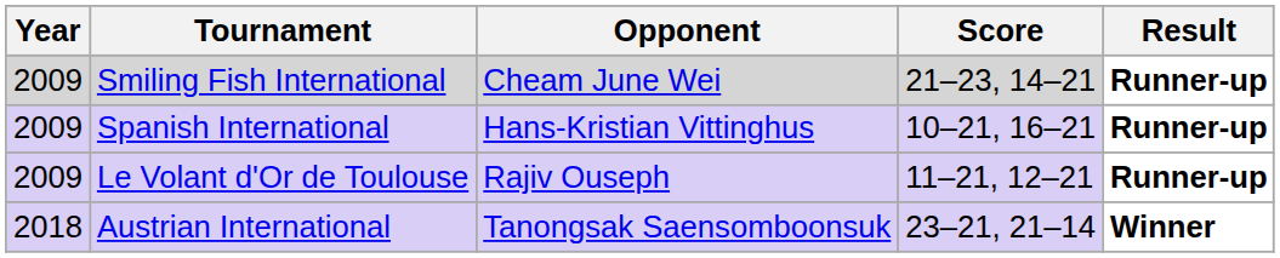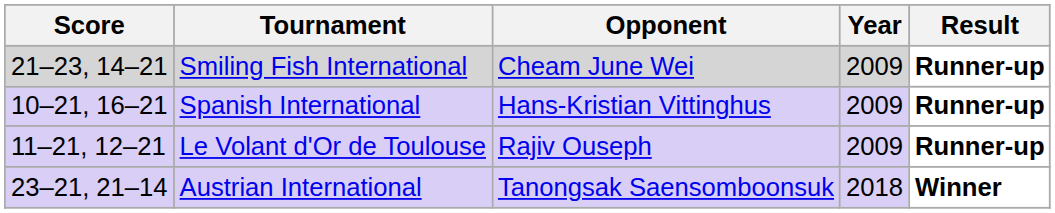 <table class="sortable wikitable" style="font-size: 90%;">
 <tr>
-<th>Year</th>
+<th>Score</th>
 <th>Tournament</th>
 <th>Opponent</th>
-<th>Score</th>
+<th>Year</th>
 <th>Result</th>
 </tr>
 <tr style="background:#D5D5D5">
-<td align="center">2009</td>
+<td align="left">21–23, 14–21</td>
 <td align="left"><a href='#'>Smiling Fish International</a></td>
 <td align="left"> <a href='#'>Cheam June Wei</a></td>
-<td align="left">21–23, 14–21</td>
+<td align="center">2009</td>
 <td style="text-align:left; background:white"> <strong>Runner-up</strong></td>
 </tr>
 <tr style="background:#D8CEF6">
-<td align="center">2009</td>
+<td align="left">10–21, 16–21</td>
 <td align="left"><a href='#'>Spanish International</a></td>
 <td align="left"> <a href='#'>Hans-Kristian Vittinghus</a></td>
-<td align="left">10–21, 16–21</td>
+<td align="center">2009</td>
 <td style="text-align:left; background:white"> <strong>Runner-up</strong></td>
 </tr>
 <tr style="background:#D8CEF6">
-<td align="center">2009</td>
+<td align="left">11–21, 12–21</td>
 <td align="left"><a href='#'>Le Volant d'Or de Toulouse</a></td>
 <td align="left"> <a href='#'>Rajiv Ouseph</a></td>
-<td align="left">11–21, 12–21</td>
+<td align="center">2009</td>
 <td style="text-align:left; background:white"> <strong>Runner-up</strong></td>
 </tr>
 <tr style="background:#D8CEF6">
-<td align="center">2018</td>
+<td align="left">23–21, 21–14</td>
 <td align="left"><a href='#'>Austrian International</a></td>
 <td align="left"> <a href='#'>Tanongsak Saensomboonsuk</a></td>
-<td align="left">23–21, 21–14</td>
+<td align="center">2018</td>
 <td style="text-align:left; background:white"> <strong>Winner</strong></td>
 </tr>
 </table>
